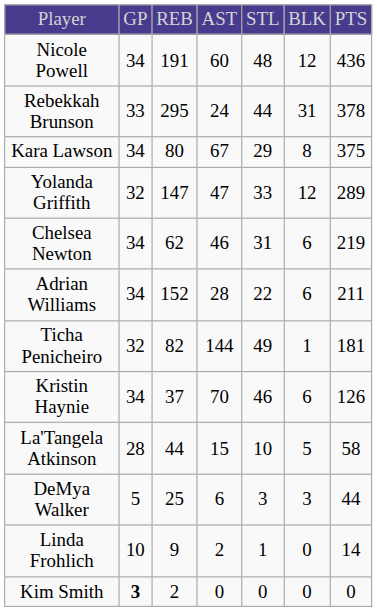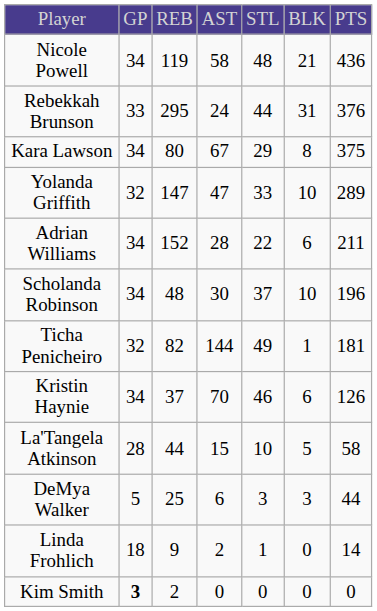 <table class="wikitable" width="50%">
 <tr align="center" style="background:#483b8d; color:#d3d3d3;">
 <td>Player</td>
 <td>GP</td>
 <td>REB</td>
 <td>AST</td>
 <td>STL</td>
 <td>BLK</td>
 <td>PTS</td>
 </tr>
 <tr align="center">
 <td>Nicole Powell</td>
 <td>34</td>
-<td>191</td>
-<td>60</td>
+<td>119</td>
+<td>58</td>
 <td>48</td>
-<td>12</td>
+<td>21</td>
 <td>436</td>
 </tr>
 <tr align="center">
 <td>Rebekkah Brunson</td>
 <td>33</td>
 <td>295</td>
 <td>24</td>
 <td>44</td>
 <td>31</td>
-<td>378</td>
+<td>376</td>
 </tr>
 <tr align="center">
 <td>Kara Lawson</td>
 <td>34</td>
 <td>80</td>
 <td>67</td>
 <td>29</td>
 <td>8</td>
 <td>375</td>
 </tr>
 <tr align="center">
 <td>Yolanda Griffith</td>
 <td>32</td>
 <td>147</td>
 <td>47</td>
 <td>33</td>
-<td>12</td>
+<td>10</td>
 <td>289</td>
-</tr>
-<tr align="center">
-<td>Chelsea Newton</td>
-<td>34</td>
-<td>62</td>
-<td>46</td>
-<td>31</td>
-<td>6</td>
-<td>219</td>
 </tr>
 <tr align="center">
 <td>Adrian Williams</td>
 <td>34</td>
 <td>152</td>
 <td>28</td>
 <td>22</td>
 <td>6</td>
 <td>211</td>
+</tr>
+<tr align="center">
+<td>Scholanda Robinson</td>
+<td>34</td>
+<td>48</td>
+<td>30</td>
+<td>37</td>
+<td>10</td>
+<td>196</td>
 </tr>
 <tr align="center">
 <td>Ticha Penicheiro</td>
 <td>32</td>
 <td>82</td>
 <td>144</td>
 <td>49</td>
 <td>1</td>
 <td>181</td>
 </tr>
 <tr align="center">
 <td>Kristin Haynie</td>
 <td>34</td>
 <td>37</td>
 <td>70</td>
 <td>46</td>
 <td>6</td>
 <td>126</td>
 </tr>
 <tr align="center">
 <td>La'Tangela Atkinson</td>
 <td>28</td>
 <td>44</td>
 <td>15</td>
 <td>10</td>
 <td>5</td>
 <td>58</td>
 </tr>
 <tr align="center">
 <td>DeMya Walker</td>
 <td>5</td>
 <td>25</td>
 <td>6</td>
 <td>3</td>
 <td>3</td>
 <td>44</td>
 </tr>
 <tr align="center">
 <td>Linda Frohlich</td>
-<td>10</td>
+<td>18</td>
 <td>9</td>
 <td>2</td>
 <td>1</td>
 <td>0</td>
 <td>14</td>
 </tr>
 <tr align="center">
 <td>Kim Smith</td>
 <td><strong>3</strong></td>
 <td>2</td>
 <td>0</td>
 <td>0</td>
 <td>0</td>
 <td>0</td>
 </tr>
 </table>
